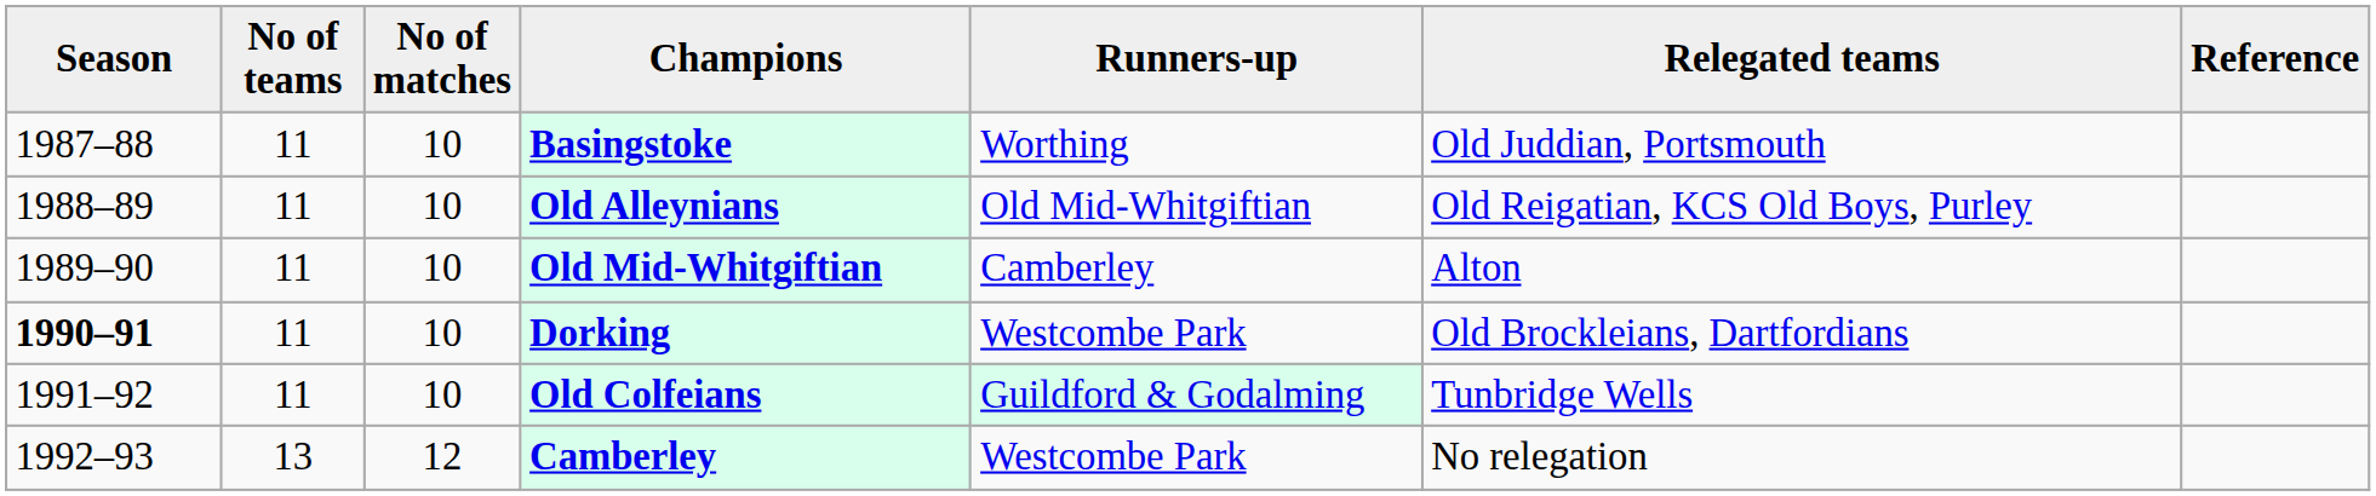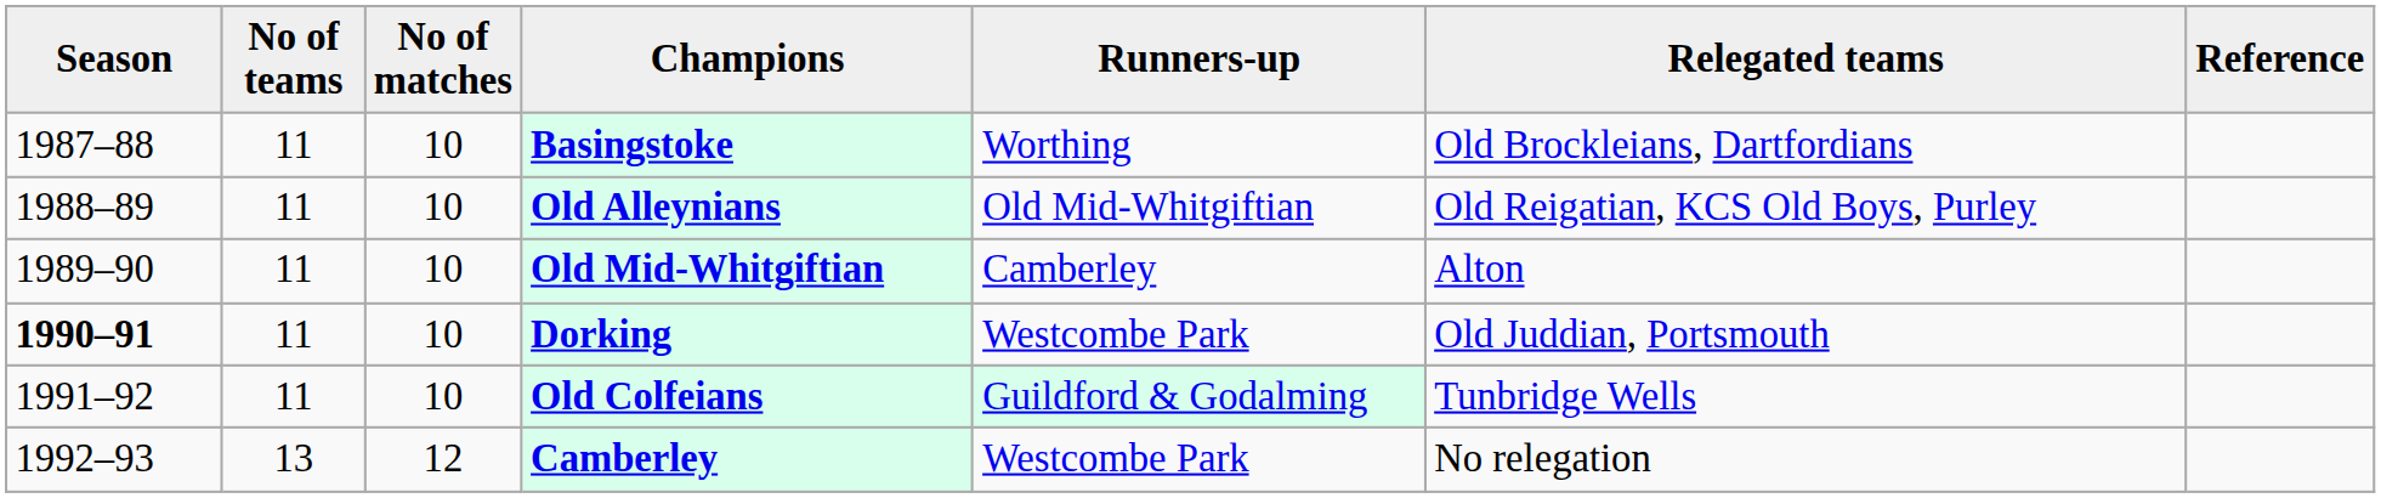 <table class="wikitable">
 <tr>
 <th style="background:#efefef; width:80px;">Season</th>
 <th style="background:#efefef; width:50px;">No of teams</th>
 <th style="background:#efefef; width:50px;">No of matches</th>
 <th style="background:#efefef; width:175px;">Champions</th>
 <th style="background:#efefef; width:175px;">Runners-up</th>
 <th style="background:#efefef; width:300px;">Relegated teams</th>
 <th style="background:#efefef; width:50px;">Reference</th>
 </tr>
 <tr align=left>
 <td>1987–88</td>
 <td style="text-align: center;">11</td>
 <td style="text-align: center;">10</td>
 <td style="background:#d8ffeb;"><strong><a href='#'>Basingstoke</a></strong></td>
 <td><a href='#'>Worthing</a></td>
-<td><a href='#'>Old Juddian</a>, <a href='#'>Portsmouth</a></td>
+<td><a href='#'>Old Brockleians</a>, <a href='#'>Dartfordians</a></td>
 <td></td>
 </tr>
 <tr>
 <td>1988–89</td>
 <td style="text-align: center;">11</td>
 <td style="text-align: center;">10</td>
 <td style="background:#d8ffeb;"><strong><a href='#'>Old Alleynians</a></strong></td>
 <td><a href='#'>Old Mid-Whitgiftian</a></td>
 <td><a href='#'>Old Reigatian</a>, <a href='#'>KCS Old Boys</a>, <a href='#'>Purley</a></td>
 <td></td>
 </tr>
 <tr>
 <td>1989–90</td>
 <td style="text-align: center;">11</td>
 <td style="text-align: center;">10</td>
 <td style="background:#d8ffeb;"><strong><a href='#'>Old Mid-Whitgiftian</a></strong></td>
 <td><a href='#'>Camberley</a></td>
 <td><a href='#'>Alton</a></td>
 <td></td>
 </tr>
 <tr>
 <td><strong>1990–91</strong></td>
 <td style="text-align: center;">11</td>
 <td style="text-align: center;">10</td>
 <td style="background:#d8ffeb;"><strong><a href='#'>Dorking</a></strong></td>
 <td><a href='#'>Westcombe Park</a></td>
-<td><a href='#'>Old Brockleians</a>, <a href='#'>Dartfordians</a></td>
+<td><a href='#'>Old Juddian</a>, <a href='#'>Portsmouth</a></td>
 <td></td>
 </tr>
 <tr>
 <td>1991–92</td>
 <td style="text-align: center;">11</td>
 <td style="text-align: center;">10</td>
 <td style="background:#d8ffeb;"><strong><a href='#'>Old Colfeians</a></strong></td>
 <td style="background:#d8ffeb;"><a href='#'>Guildford & Godalming</a></td>
 <td><a href='#'>Tunbridge Wells</a></td>
 <td></td>
 </tr>
 <tr>
 <td>1992–93</td>
 <td style="text-align: center;">13</td>
 <td style="text-align: center;">12</td>
 <td style="background:#d8ffeb;"><strong><a href='#'>Camberley</a></strong></td>
 <td><a href='#'>Westcombe Park</a></td>
 <td>No relegation</td>
 <td></td>
 </tr>
 </table>
